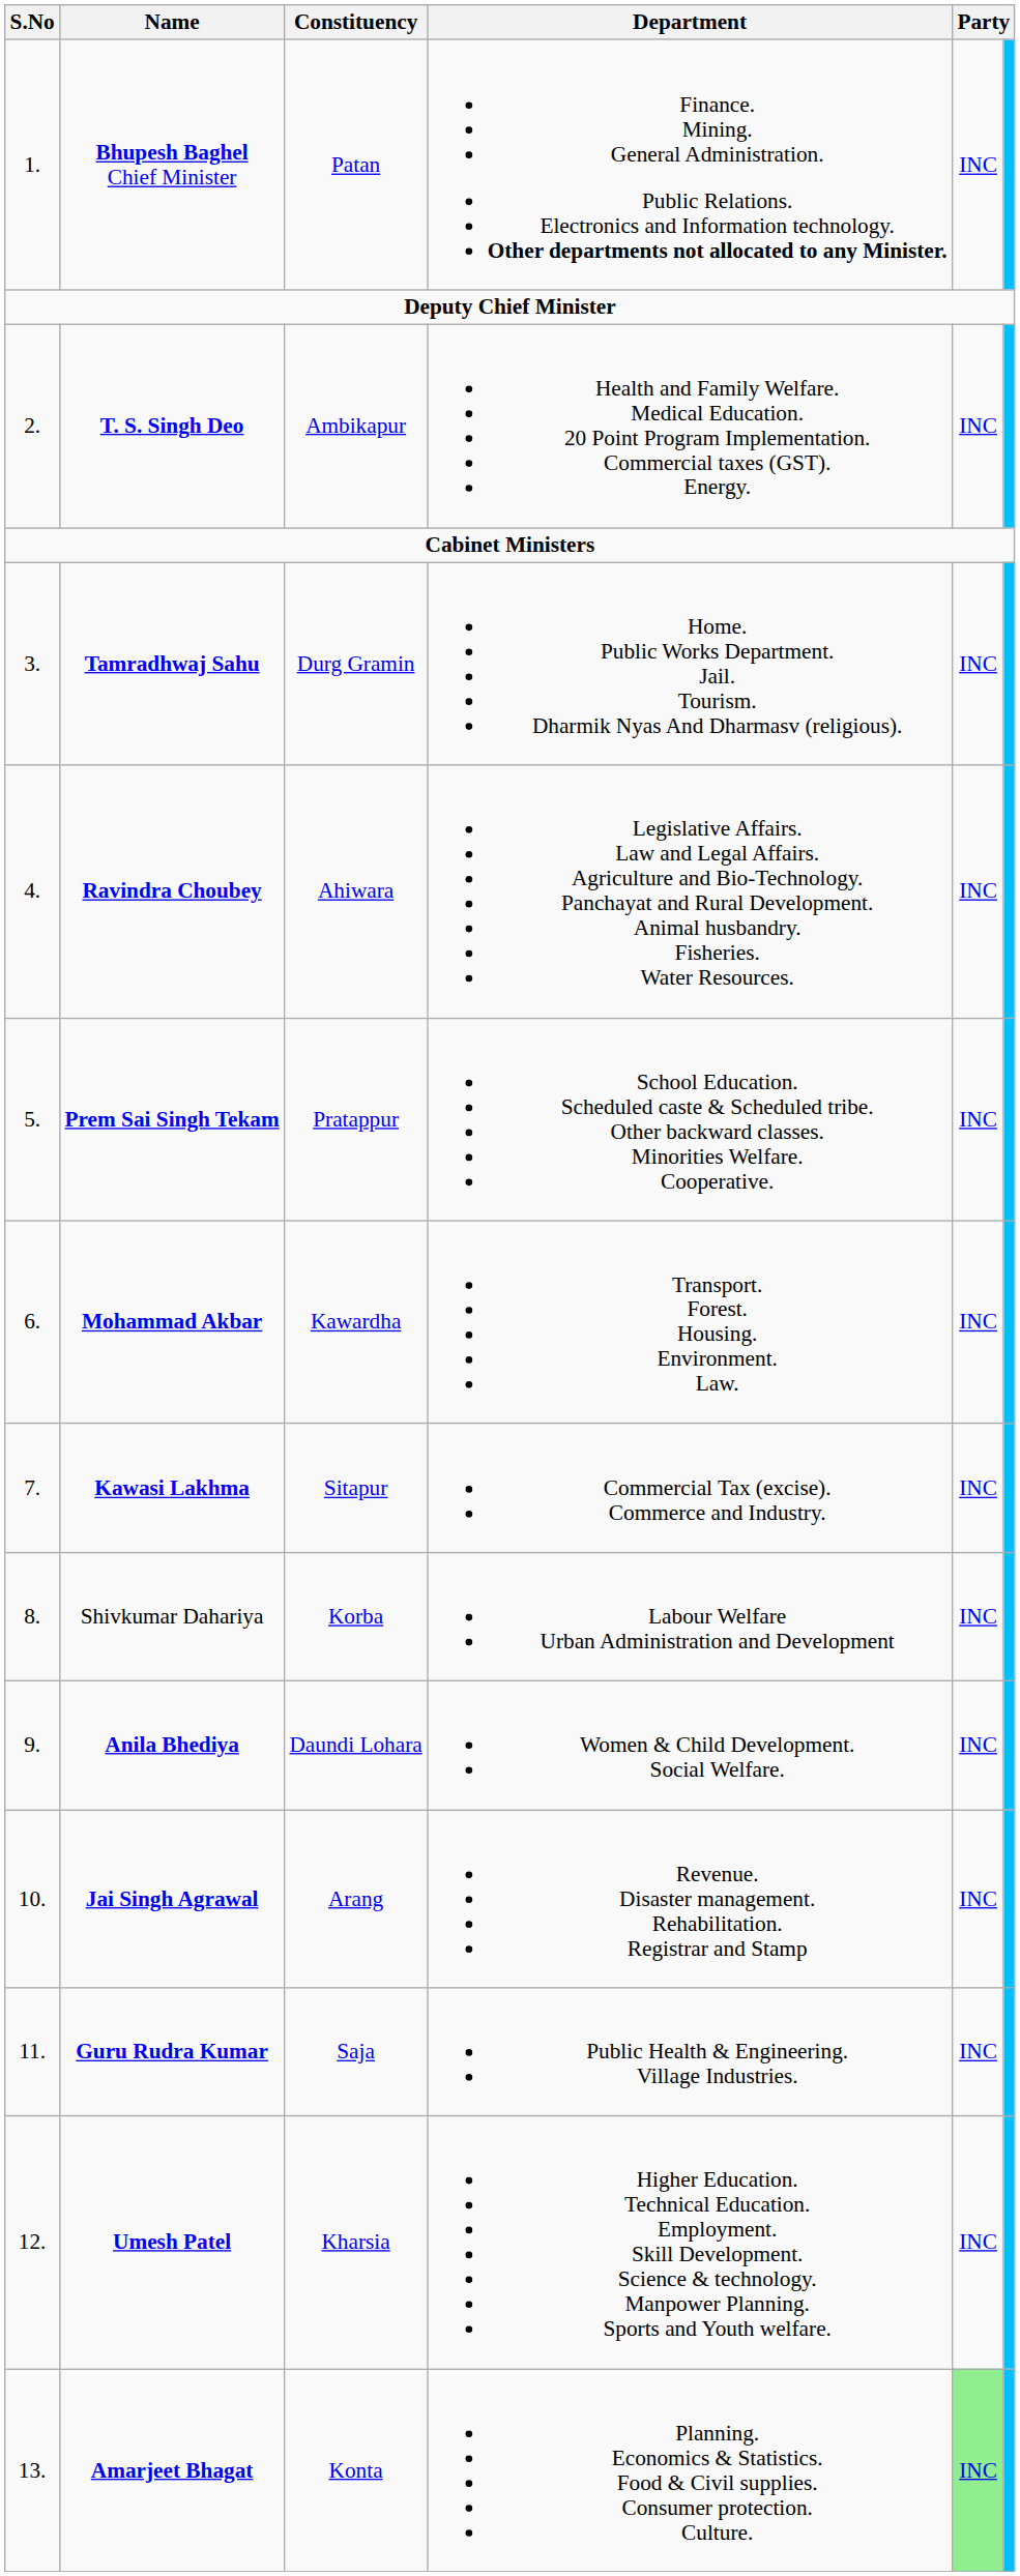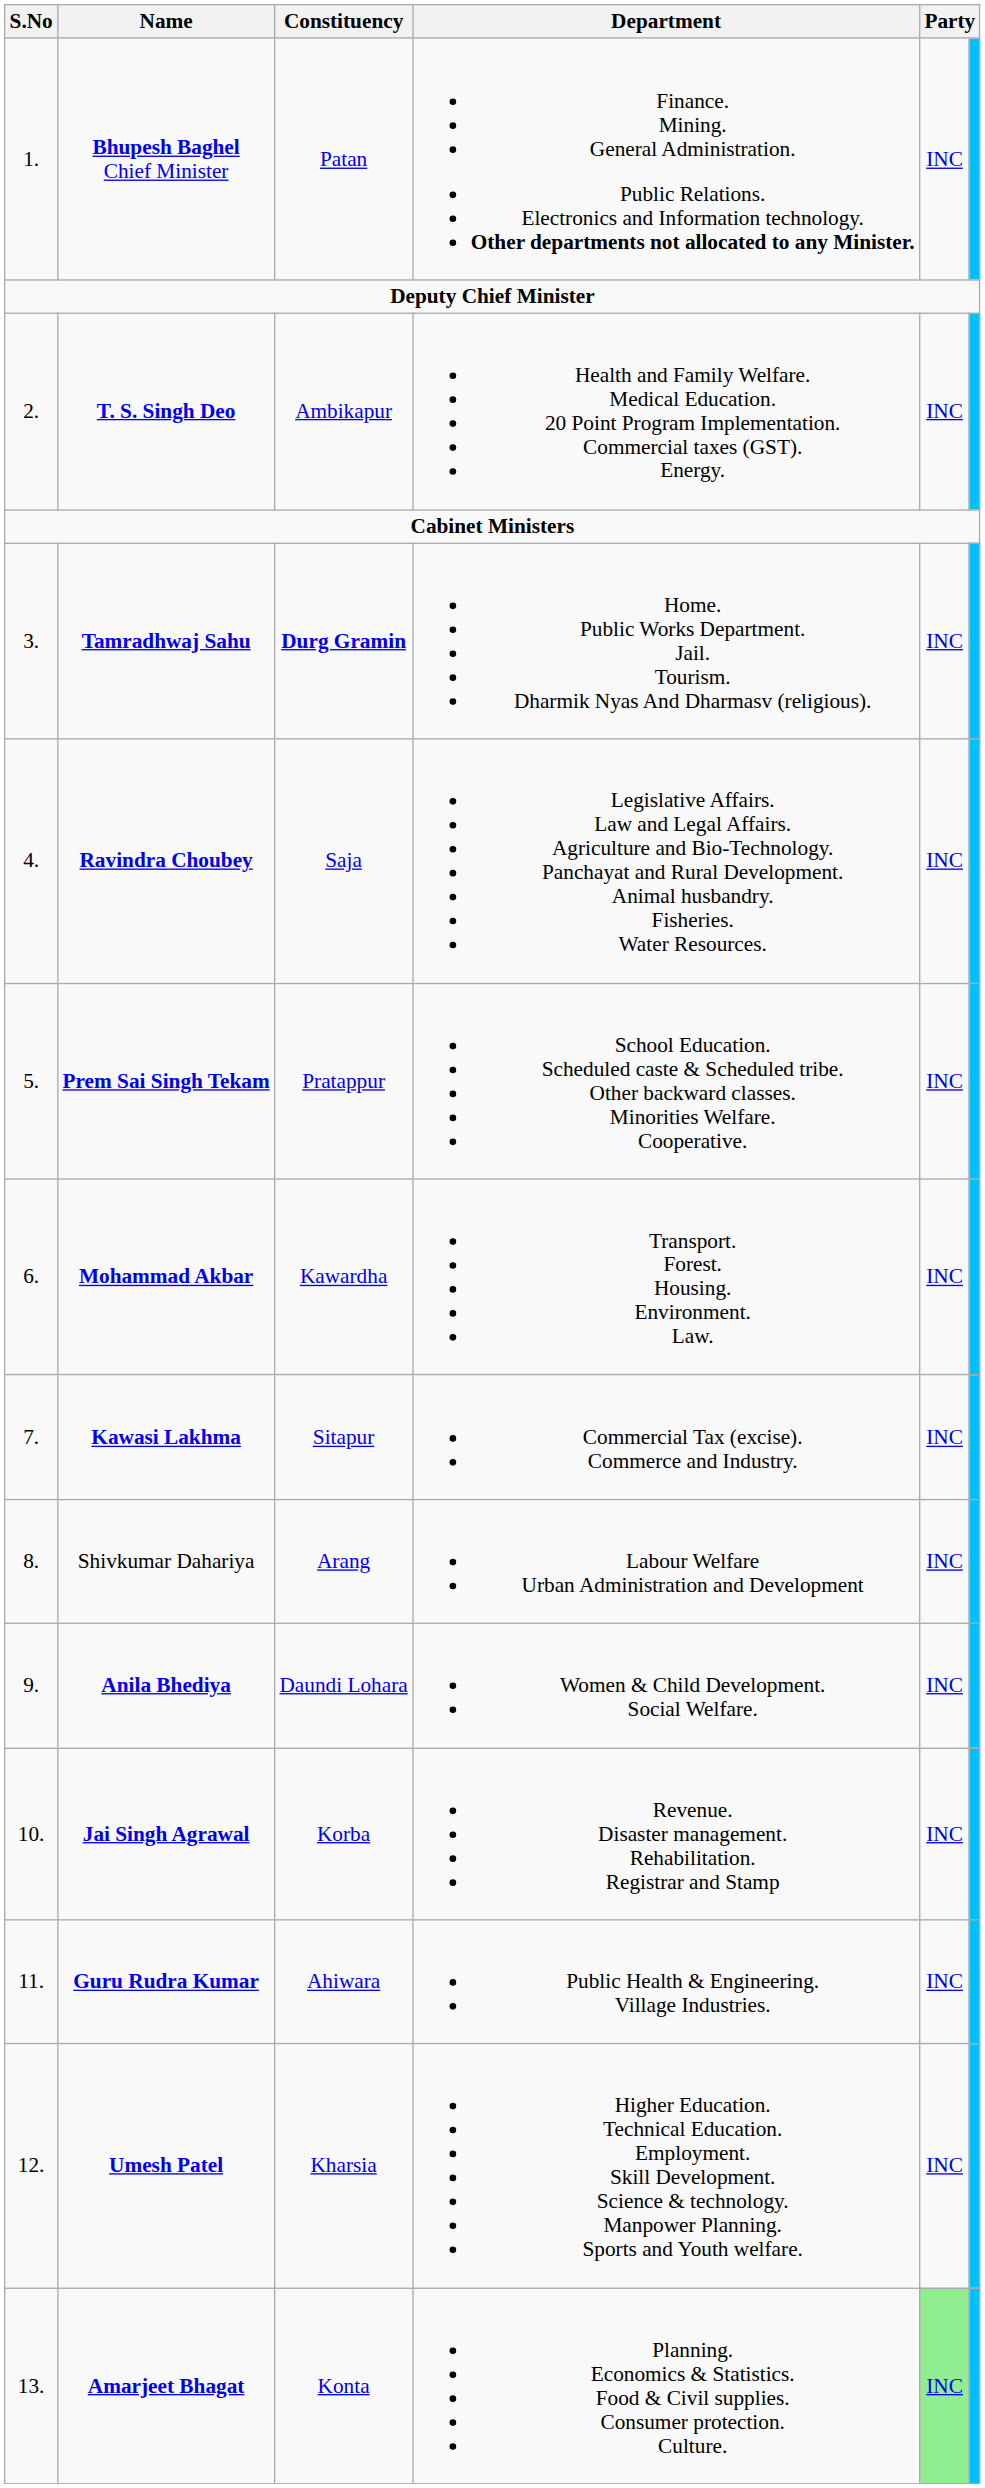 <table class="wikitable sortable" style="text-align:center;">
 <tr>
 <th>S.No</th>
 <th>Name</th>
 <th>Constituency</th>
 <th>Department</th>
 <th colspan="2" scope="col">Party</th>
 </tr>
 <tr style="text-align:center; height:60px;">
 <td>1.</td>
 <td><strong><a href='#'>Bhupesh Baghel</a></strong><br><a href='#'>Chief Minister</a></td>
 <td><a href='#'>Patan</a></td>
 <td><br><ul><li>Finance.</li><li>Mining.</li><li>General Administration.</li></ul><ul><li>Public Relations.</li><li>Electronics and Information technology.</li><li><strong>Other departments not allocated to any Minister.</strong></li></ul></td>
 <td><a href='#'>INC</a></td>
 <td bgcolor=#00BFFF></td>
 </tr>
 <tr>
 <td style="text-align: center;" colspan=6><strong>Deputy Chief Minister</strong></td>
 </tr>
 <tr>
 <td>2.</td>
 <td><strong><a href='#'>T. S. Singh Deo</a></strong></td>
 <td><a href='#'>Ambikapur</a></td>
 <td><br><ul><li>Health and Family Welfare.</li><li>Medical Education.</li><li>20 Point Program Implementation.</li><li>Commercial taxes (GST).</li><li>Energy.</li></ul></td>
 <td><a href='#'>INC</a></td>
 <td bgcolor=#00BFFF></td>
 </tr>
 <tr>
 <td style="text-align: center;" colspan=6><strong>Cabinet Ministers</strong></td>
 </tr>
 <tr>
 <td>3.</td>
 <td><strong><a href='#'>Tamradhwaj Sahu</a></strong></td>
-<td><a href='#'>Durg Gramin</a></td>
+<td><strong><a href='#'>Durg Gramin</a></strong></td>
 <td><br><ul><li>Home.</li><li>Public Works Department.</li><li>Jail.</li><li>Tourism.</li><li>Dharmik Nyas And Dharmasv (religious).</li></ul></td>
 <td><a href='#'>INC</a></td>
 <td bgcolor=#00BFFF></td>
 </tr>
 <tr>
 <td>4.</td>
 <td><strong><a href='#'>Ravindra Choubey</a></strong></td>
-<td><a href='#'>Ahiwara</a></td>
+<td><a href='#'>Saja</a></td>
 <td><br><ul><li>Legislative Affairs.</li><li>Law and Legal Affairs.</li><li>Agriculture and Bio-Technology.</li><li>Panchayat and Rural Development.</li><li>Animal husbandry.</li><li>Fisheries.</li><li>Water Resources.</li></ul></td>
 <td><a href='#'>INC</a></td>
 <td bgcolor=#00BFFF></td>
 </tr>
 <tr>
 <td>5.</td>
 <td><strong><a href='#'>Prem Sai Singh Tekam</a></strong></td>
 <td><a href='#'>Pratappur</a></td>
 <td><br><ul><li>School Education.</li><li>Scheduled caste & Scheduled tribe.</li><li>Other backward classes.</li><li>Minorities Welfare.</li><li>Cooperative.</li></ul></td>
 <td><a href='#'>INC</a></td>
 <td bgcolor=#00BFFF></td>
 </tr>
 <tr>
 <td>6.</td>
 <td><strong><a href='#'>Mohammad Akbar</a></strong></td>
 <td><a href='#'>Kawardha</a></td>
 <td><br><ul><li>Transport.</li><li>Forest.</li><li>Housing.</li><li>Environment.</li><li>Law.</li></ul></td>
 <td><a href='#'>INC</a></td>
 <td bgcolor=#00BFFF></td>
 </tr>
 <tr>
 <td>7.</td>
 <td><strong><a href='#'>Kawasi Lakhma</a></strong></td>
 <td><a href='#'>Sitapur</a></td>
 <td><br><ul><li>Commercial Tax (excise).</li><li>Commerce and Industry.</li></ul></td>
 <td><a href='#'>INC</a></td>
 <td bgcolor=#00BFFF></td>
 </tr>
 <tr>
 <td>8.</td>
 <td>Shivkumar Dahariya</td>
-<td><a href='#'>Korba</a></td>
+<td><a href='#'>Arang</a></td>
 <td><br><ul><li>Labour Welfare</li><li>Urban Administration and Development</li></ul></td>
 <td><a href='#'>INC</a></td>
 <td bgcolor=#00BFFF></td>
 </tr>
 <tr>
 <td>9.</td>
 <td><strong><a href='#'>Anila Bhediya</a></strong></td>
 <td><a href='#'>Daundi Lohara</a></td>
 <td><br><ul><li>Women & Child Development.</li><li>Social Welfare.</li></ul></td>
 <td><a href='#'>INC</a></td>
 <td bgcolor=#00BFFF></td>
 </tr>
 <tr>
 <td>10.</td>
 <td><strong><a href='#'>Jai Singh Agrawal</a></strong></td>
-<td><a href='#'>Arang</a></td>
+<td><a href='#'>Korba</a></td>
 <td><br><ul><li>Revenue.</li><li>Disaster management.</li><li>Rehabilitation.</li><li>Registrar and Stamp</li></ul></td>
 <td><a href='#'>INC</a></td>
 <td bgcolor=#00BFFF></td>
 </tr>
 <tr>
 <td>11.</td>
 <td><strong><a href='#'>Guru Rudra Kumar</a></strong></td>
-<td><a href='#'>Saja</a></td>
+<td><a href='#'>Ahiwara</a></td>
 <td><br><ul><li>Public Health & Engineering.</li><li>Village Industries.</li></ul></td>
 <td><a href='#'>INC</a></td>
 <td bgcolor=#00BFFF></td>
 </tr>
 <tr>
 <td>12.</td>
 <td><strong><a href='#'>Umesh Patel</a></strong></td>
 <td><a href='#'>Kharsia</a></td>
 <td><br><ul><li>Higher Education.</li><li>Technical Education.</li><li>Employment.</li><li>Skill Development.</li><li>Science & technology.</li><li>Manpower Planning.</li><li>Sports and Youth welfare.</li></ul></td>
 <td><a href='#'>INC</a></td>
 <td bgcolor=#00BFFF></td>
 </tr>
 <tr>
 <td>13.</td>
 <td><strong><a href='#'>Amarjeet Bhagat</a></strong></td>
 <td><a href='#'>Konta</a></td>
 <td><br><ul><li>Planning.</li><li>Economics & Statistics.</li><li>Food & Civil supplies.</li><li>Consumer protection.</li><li>Culture.</li></ul></td>
 <td style="background: lightgreen;"><a href='#'>INC</a></td>
 <td bgcolor=#00BFFF></td>
 </tr>
 </table>
